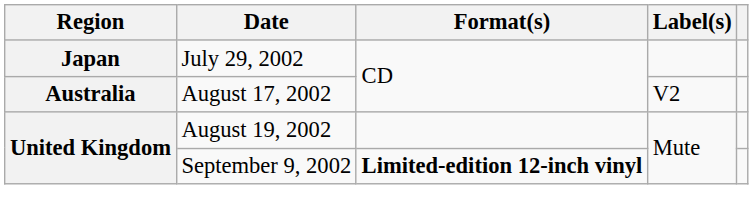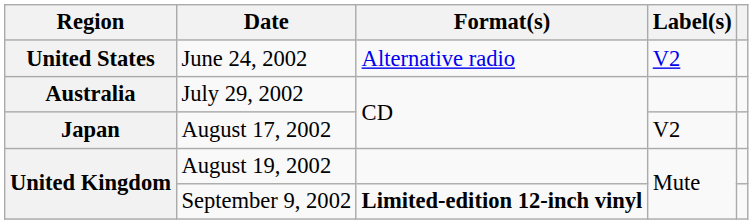 <table class="wikitable plainrowheaders" style="text-align:left">
 <tr>
 <th scope="col">Region</th>
 <th scope="col">Date</th>
 <th scope="col">Format(s)</th>
 <th scope="col">Label(s)</th>
 <th scope="col"></th>
 </tr>
 <tr>
-<th scope="row">Japan</th>
+<th scope="row">United States</th>
+<td>June 24, 2002</td>
+<td><a href='#'>Alternative radio</a></td>
+<td><a href='#'>V2</a></td>
+<td align="center"></td>
+</tr>
+<tr>
+<th scope="row">Australia</th>
 <td>July 29, 2002</td>
 <td rowspan="2">CD</td>
 <td></td>
 <td align="center"></td>
 </tr>
 <tr>
-<th scope="row">Australia</th>
+<th scope="row">Japan</th>
 <td>August 17, 2002</td>
 <td>V2</td>
 <td align="center"></td>
 </tr>
 <tr>
 <th scope="row" rowspan="2">United Kingdom</th>
 <td>August 19, 2002</td>
 <td></td>
 <td rowspan="2">Mute</td>
 <td align="center"></td>
 </tr>
 <tr>
 <td>September 9, 2002</td>
 <td><strong>Limited-edition 12-inch vinyl</strong></td>
 <td align="center"></td>
 </tr>
 </table>
